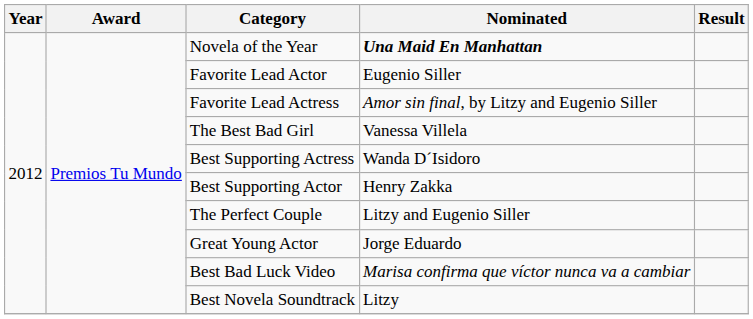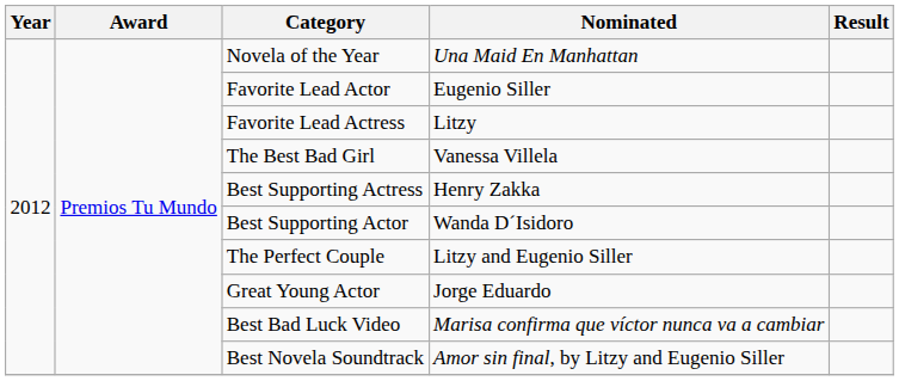 <table class="wikitable" style="font-size: 95%;">
 <tr align="center">
 <th>Year</th>
 <th scope="col">Award</th>
 <th scope="col">Category</th>
 <th scope="col">Nominated</th>
 <th scope="col">Result</th>
 </tr>
 <tr>
 <td rowspan="10">2012</td>
 <td rowspan="10"><a href='#'>Premios Tu Mundo</a></td>
 <td>Novela of the Year</td>
-<td><strong><em>Una Maid En Manhattan</em></strong></td>
+<td><em>Una Maid En Manhattan</em></td>
 <td></td>
 </tr>
 <tr>
 <td>Favorite Lead Actor</td>
 <td>Eugenio Siller</td>
 <td></td>
 </tr>
 <tr>
 <td>Favorite Lead Actress</td>
-<td><em>Amor sin final</em>, by Litzy and Eugenio Siller</td>
+<td>Litzy</td>
 <td></td>
 </tr>
 <tr>
 <td>The Best Bad Girl</td>
 <td>Vanessa Villela</td>
 <td></td>
 </tr>
 <tr>
 <td>Best Supporting Actress</td>
-<td>Wanda D´Isidoro</td>
+<td>Henry Zakka</td>
 <td></td>
 </tr>
 <tr>
 <td>Best Supporting Actor</td>
-<td>Henry Zakka</td>
+<td>Wanda D´Isidoro</td>
 <td></td>
 </tr>
 <tr>
 <td>The Perfect Couple</td>
 <td>Litzy and Eugenio Siller</td>
 <td></td>
 </tr>
 <tr>
 <td>Great Young Actor</td>
 <td>Jorge Eduardo</td>
 <td></td>
 </tr>
 <tr>
 <td>Best Bad Luck Video</td>
 <td><em>Marisa confirma que víctor nunca va a cambiar</em></td>
 <td></td>
 </tr>
 <tr>
 <td>Best Novela Soundtrack</td>
-<td>Litzy</td>
+<td><em>Amor sin final</em>, by Litzy and Eugenio Siller</td>
 <td></td>
 </tr>
 <tr>
 </tr>
 </table>
